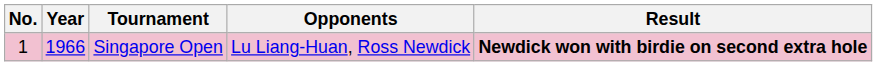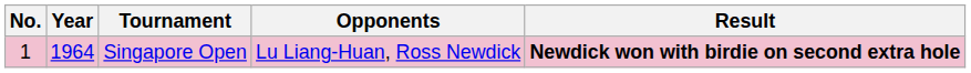 <table class="wikitable" style="font-size:95%;">
 <tr>
 <th>No.</th>
 <th>Year</th>
 <th>Tournament</th>
 <th>Opponents</th>
 <th>Result</th>
 </tr>
 <tr style="background:#F2C1D1;">
 <td align=center>1</td>
-<td><a href='#'>1966</a></td>
+<td><a href='#'>1964</a></td>
 <td><a href='#'>Singapore Open</a></td>
 <td> <a href='#'>Lu Liang-Huan</a>,  <a href='#'>Ross Newdick</a></td>
 <td><strong>Newdick won with birdie on second extra hole</strong></td>
 </tr>
 </table>
